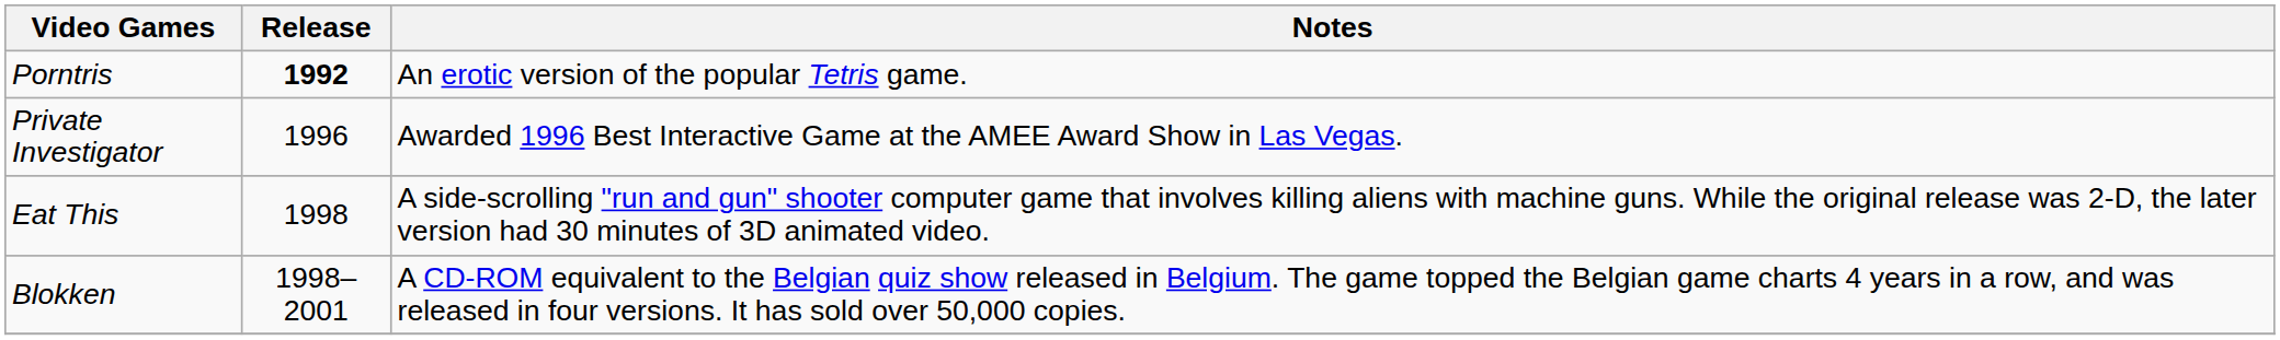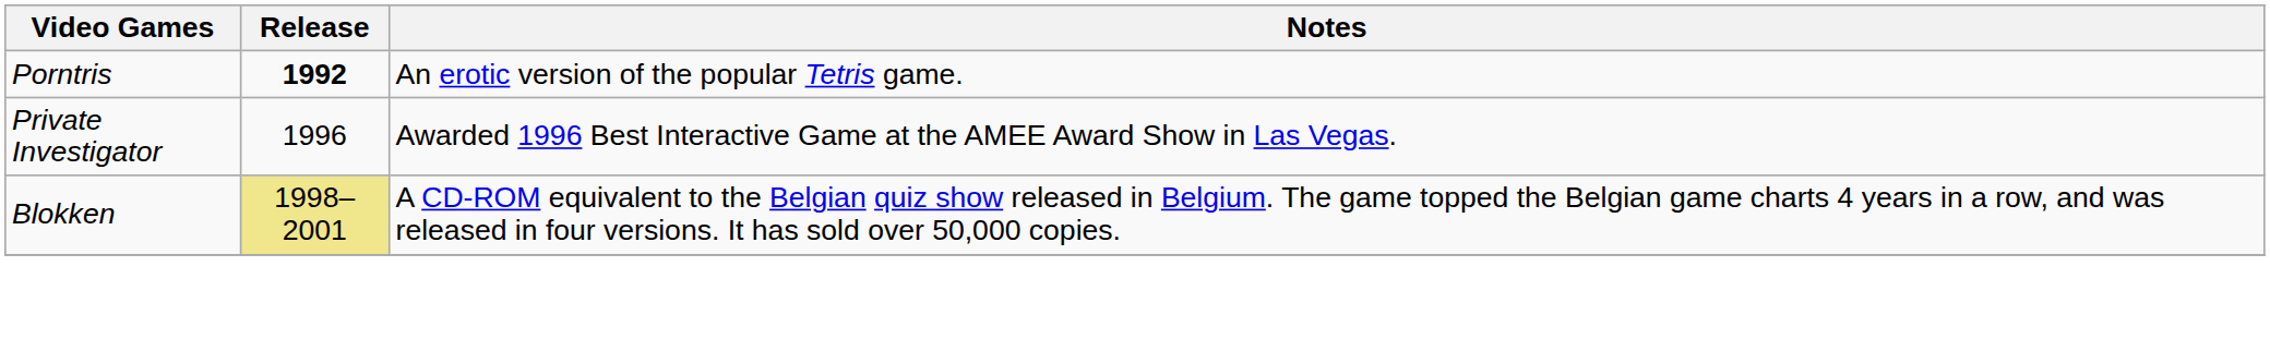 <table class="wikitable" style="margin:left;">
 <tr>
 <th>Video Games</th>
 <th>Release</th>
 <th>Notes</th>
 </tr>
 <tr>
 <td><em>Porntris</em></td>
 <td style="text-align:center;"><strong>1992</strong></td>
 <td>An <a href='#'>erotic</a> version of the popular <em><a href='#'>Tetris</a></em> game.</td>
 </tr>
 <tr>
 <td><em>Private Investigator</em></td>
 <td style="text-align:center;">1996</td>
 <td>Awarded <a href='#'>1996</a> Best Interactive Game at the AMEE Award Show in <a href='#'>Las Vegas</a>.</td>
 </tr>
 <tr>
-<td><em>Eat This</em></td>
-<td style="text-align:center;">1998</td>
-<td>A side-scrolling <a href='#'>"run and gun" shooter</a> computer game that involves killing aliens with machine guns. While the original release was 2-D, the later version had 30 minutes of 3D animated video.</td>
-</tr>
-<tr>
 <td><em>Blokken</em></td>
-<td style="text-align:center;">1998–2001</td>
+<td style="background: khaki; text-align:center;">1998–2001</td>
 <td>A <a href='#'>CD-ROM</a> equivalent to the <a href='#'>Belgian</a> <a href='#'>quiz show</a> released in <a href='#'>Belgium</a>. The game topped the Belgian game charts 4 years in a row, and was released in four versions. It has sold over 50,000 copies.</td>
 </tr>
 <tr>
 </tr>
 </table>
